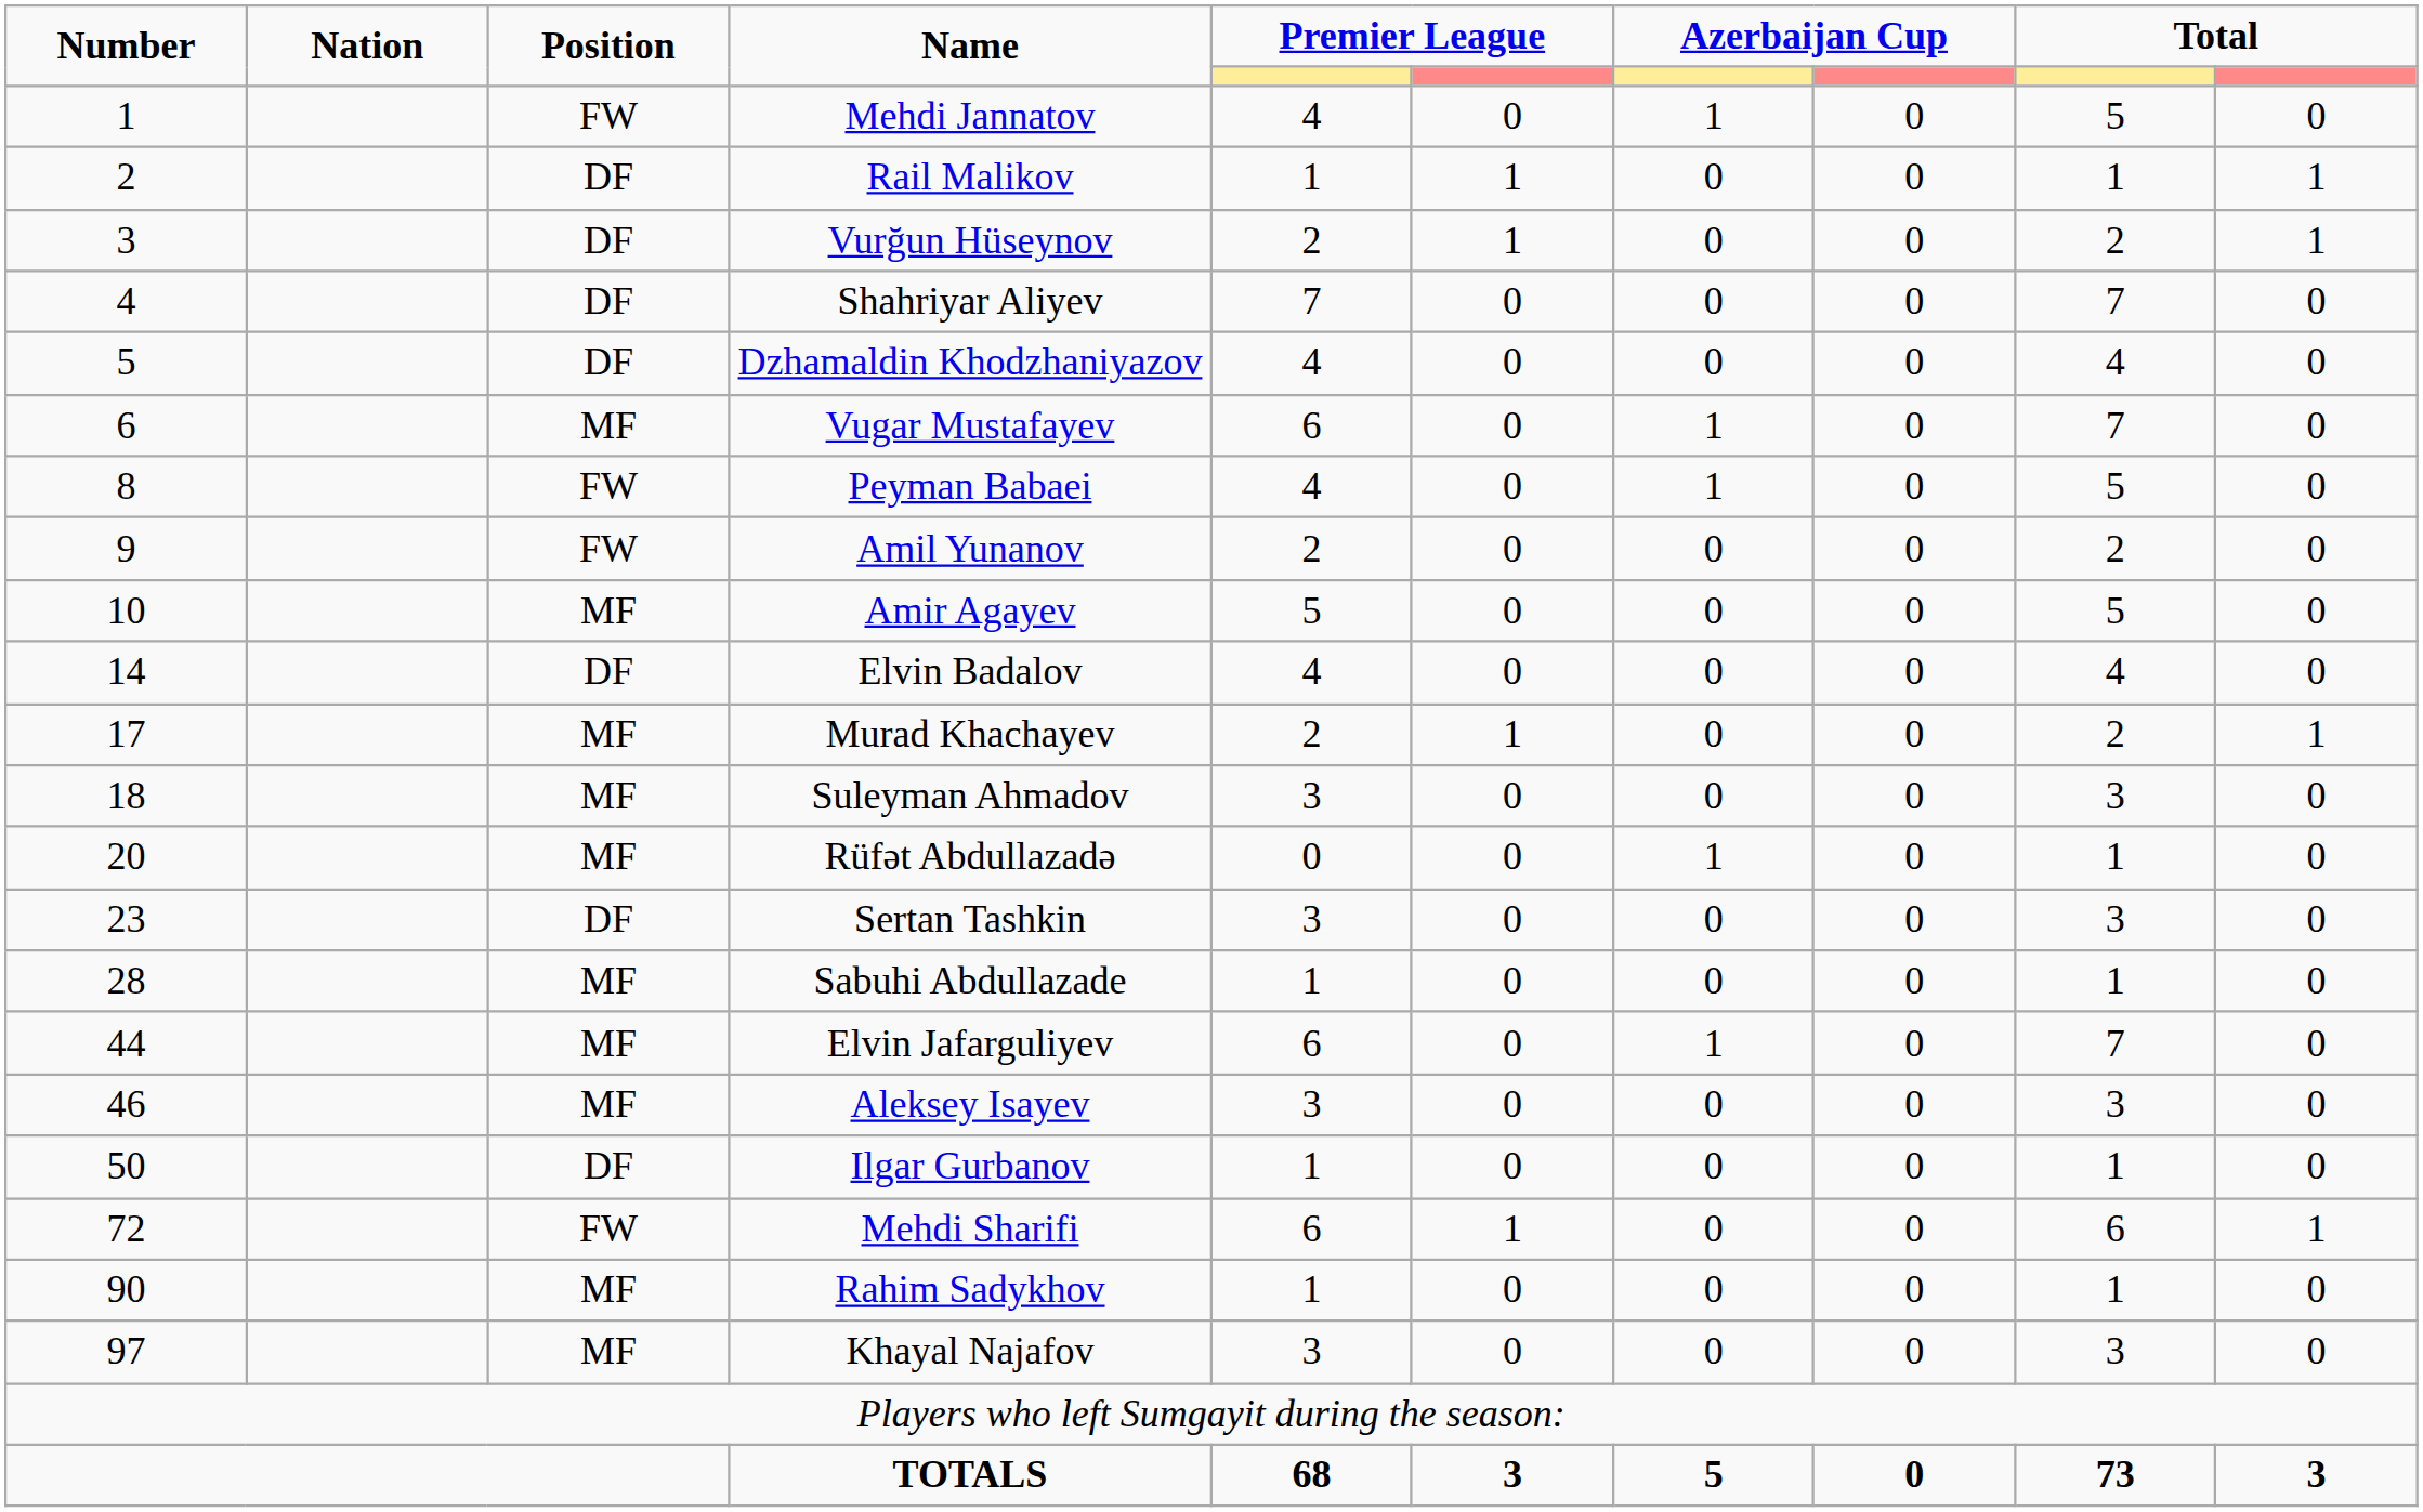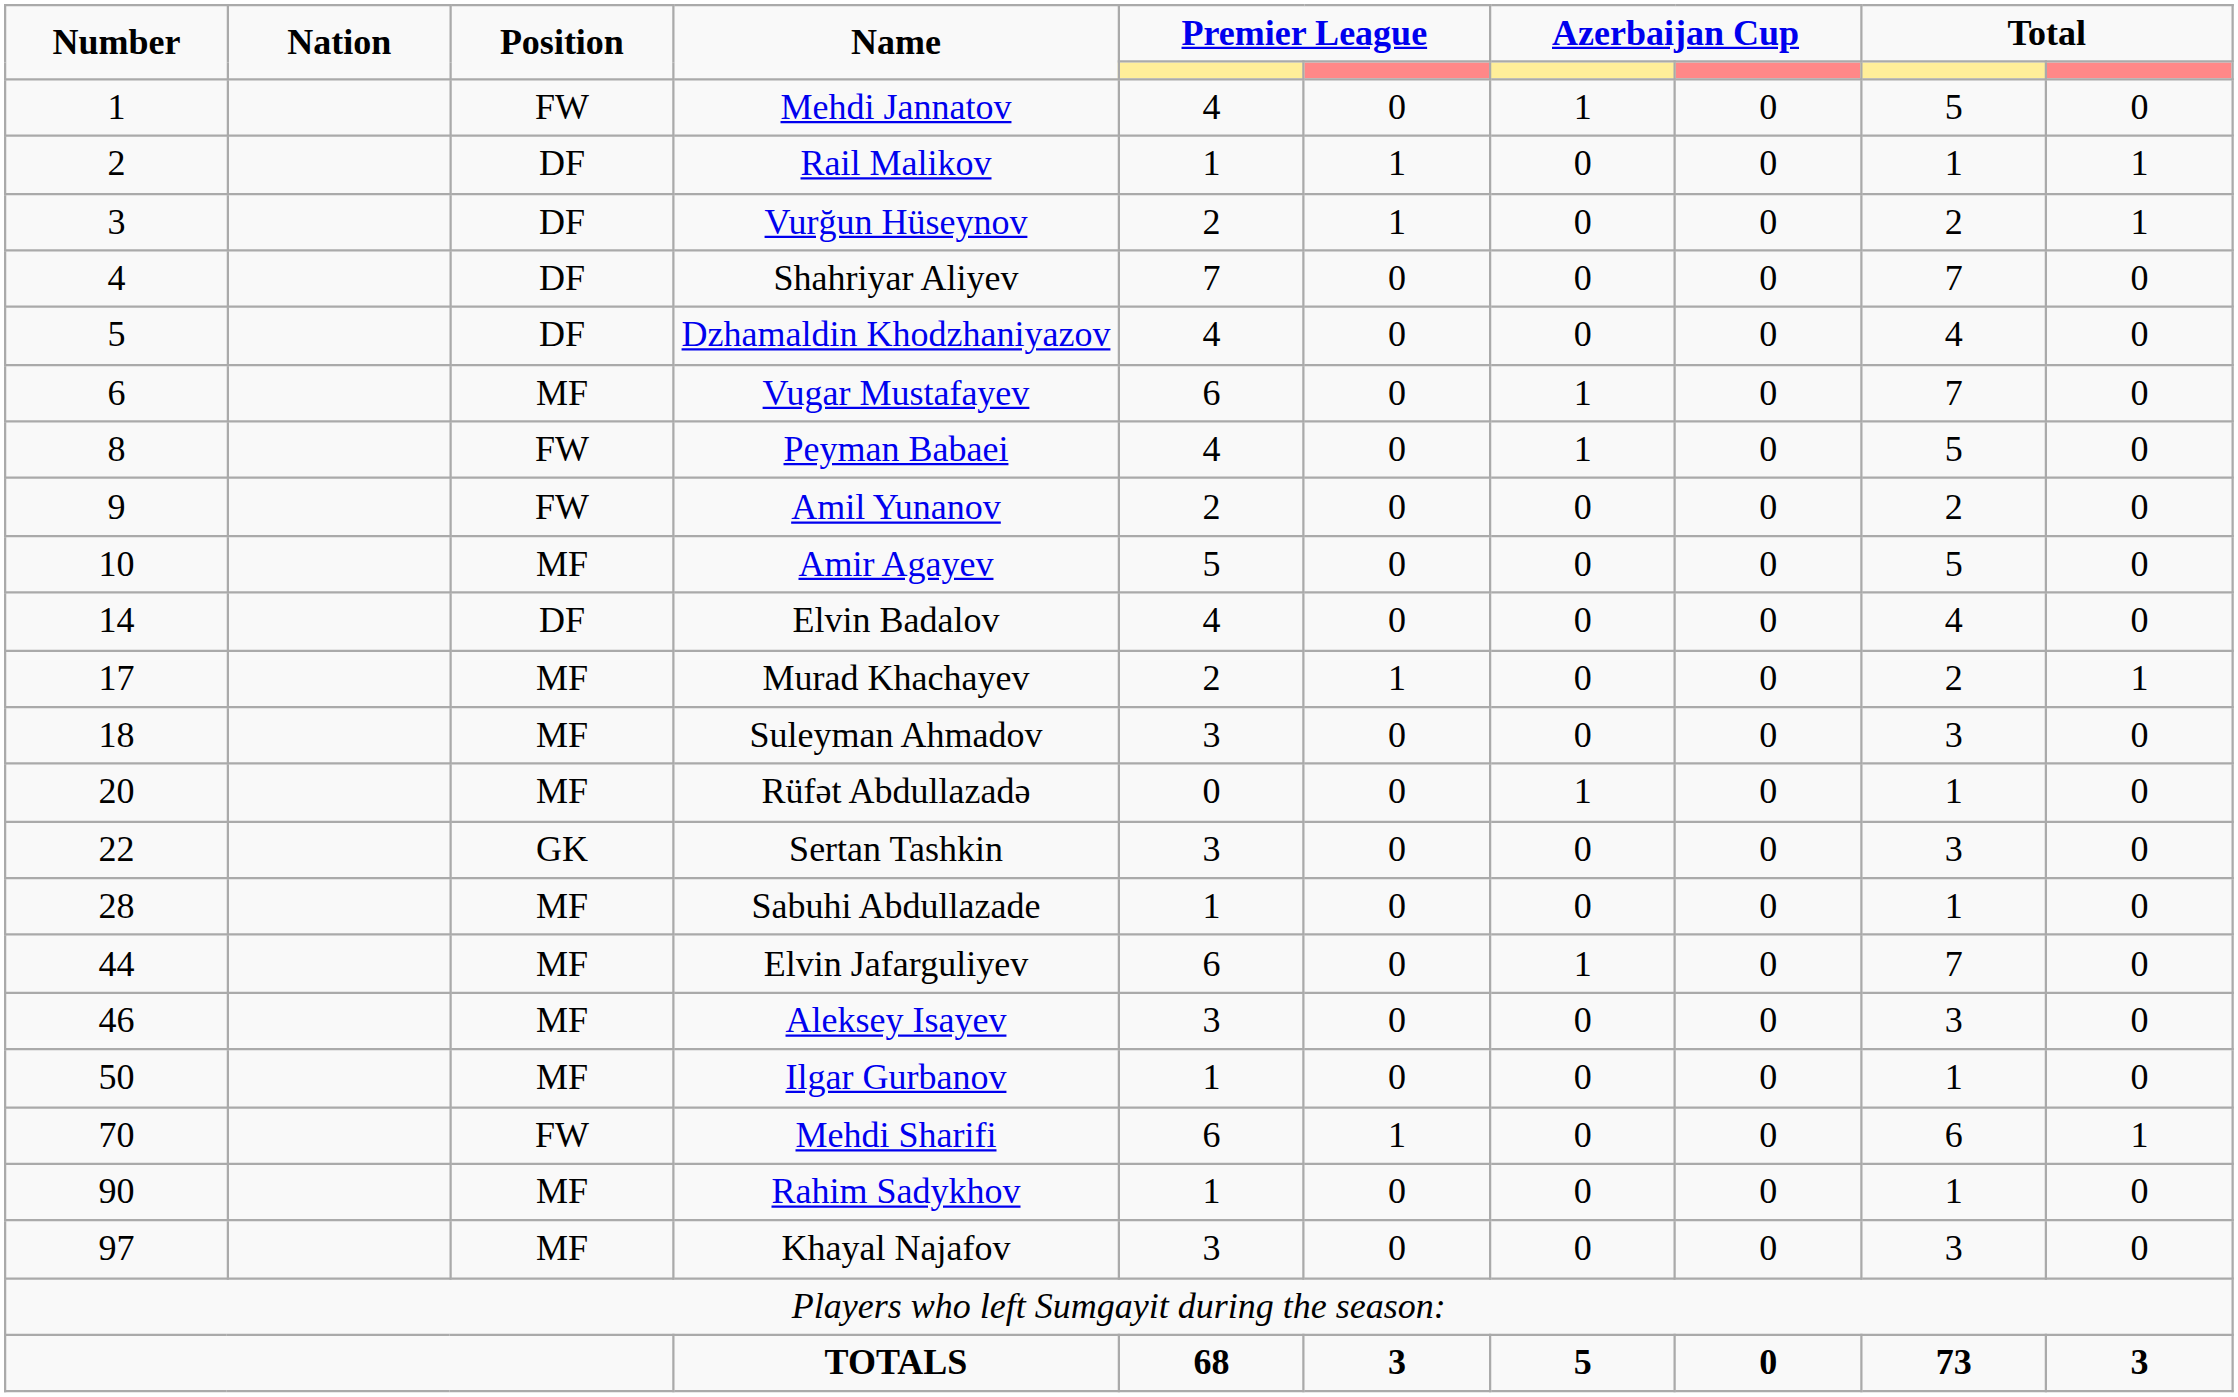 <table class="wikitable" style="font-size: 100%; text-align: center;">
 <tr>
 <td rowspan="2" width="10%" align="center"><strong>Number</strong></td>
 <td rowspan="2" width="10%" align="center"><strong>Nation</strong></td>
 <td rowspan="2" width="10%" align="center"><strong>Position</strong></td>
 <td rowspan="2" width="20%" align="center"><strong>Name</strong></td>
 <td colspan="2" align="center"><strong><a href='#'>Premier League</a></strong></td>
 <td colspan="2" align="center"><strong><a href='#'>Azerbaijan Cup</a></strong></td>
 <td colspan="2" align="center"><strong>Total</strong></td>
 </tr>
 <tr>
 <th width=60 style="background: #FFEE99"></th>
 <th width=60 style="background: #FF8888"></th>
 <th width=60 style="background: #FFEE99"></th>
 <th width=60 style="background: #FF8888"></th>
 <th width=60 style="background: #FFEE99"></th>
 <th width=60 style="background: #FF8888"></th>
 </tr>
 <tr>
 <td>1</td>
 <td></td>
 <td>FW</td>
 <td><a href='#'>Mehdi Jannatov</a></td>
 <td>4</td>
 <td>0</td>
 <td>1</td>
 <td>0</td>
 <td>5</td>
 <td>0</td>
 </tr>
 <tr>
 <td>2</td>
 <td></td>
 <td>DF</td>
 <td><a href='#'>Rail Malikov</a></td>
 <td>1</td>
 <td>1</td>
 <td>0</td>
 <td>0</td>
 <td>1</td>
 <td>1</td>
 </tr>
 <tr>
 <td>3</td>
 <td></td>
 <td>DF</td>
 <td><a href='#'>Vurğun Hüseynov</a></td>
 <td>2</td>
 <td>1</td>
 <td>0</td>
 <td>0</td>
 <td>2</td>
 <td>1</td>
 </tr>
 <tr>
 <td>4</td>
 <td></td>
 <td>DF</td>
 <td>Shahriyar Aliyev</td>
 <td>7</td>
 <td>0</td>
 <td>0</td>
 <td>0</td>
 <td>7</td>
 <td>0</td>
 </tr>
 <tr>
 <td>5</td>
 <td></td>
 <td>DF</td>
 <td><a href='#'>Dzhamaldin Khodzhaniyazov</a></td>
 <td>4</td>
 <td>0</td>
 <td>0</td>
 <td>0</td>
 <td>4</td>
 <td>0</td>
 </tr>
 <tr>
 <td>6</td>
 <td></td>
 <td>MF</td>
 <td><a href='#'>Vugar Mustafayev</a></td>
 <td>6</td>
 <td>0</td>
 <td>1</td>
 <td>0</td>
 <td>7</td>
 <td>0</td>
 </tr>
 <tr>
 <td>8</td>
 <td></td>
 <td>FW</td>
 <td><a href='#'>Peyman Babaei</a></td>
 <td>4</td>
 <td>0</td>
 <td>1</td>
 <td>0</td>
 <td>5</td>
 <td>0</td>
 </tr>
 <tr>
 <td>9</td>
 <td></td>
 <td>FW</td>
 <td><a href='#'>Amil Yunanov</a></td>
 <td>2</td>
 <td>0</td>
 <td>0</td>
 <td>0</td>
 <td>2</td>
 <td>0</td>
 </tr>
 <tr>
 <td>10</td>
 <td></td>
 <td>MF</td>
 <td><a href='#'>Amir Agayev</a></td>
 <td>5</td>
 <td>0</td>
 <td>0</td>
 <td>0</td>
 <td>5</td>
 <td>0</td>
 </tr>
 <tr>
 <td>14</td>
 <td></td>
 <td>DF</td>
 <td>Elvin Badalov</td>
 <td>4</td>
 <td>0</td>
 <td>0</td>
 <td>0</td>
 <td>4</td>
 <td>0</td>
 </tr>
 <tr>
 <td>17</td>
 <td></td>
 <td>MF</td>
 <td>Murad Khachayev</td>
 <td>2</td>
 <td>1</td>
 <td>0</td>
 <td>0</td>
 <td>2</td>
 <td>1</td>
 </tr>
 <tr>
 <td>18</td>
 <td></td>
 <td>MF</td>
 <td>Suleyman Ahmadov</td>
 <td>3</td>
 <td>0</td>
 <td>0</td>
 <td>0</td>
 <td>3</td>
 <td>0</td>
 </tr>
 <tr>
 <td>20</td>
 <td></td>
 <td>MF</td>
 <td>Rüfət Abdullazadə</td>
 <td>0</td>
 <td>0</td>
 <td>1</td>
 <td>0</td>
 <td>1</td>
 <td>0</td>
 </tr>
 <tr>
-<td>23</td>
+<td>22</td>
 <td></td>
-<td>DF</td>
+<td>GK</td>
 <td>Sertan Tashkin</td>
 <td>3</td>
 <td>0</td>
 <td>0</td>
 <td>0</td>
 <td>3</td>
 <td>0</td>
 </tr>
 <tr>
 <td>28</td>
 <td></td>
 <td>MF</td>
 <td>Sabuhi Abdullazade</td>
 <td>1</td>
 <td>0</td>
 <td>0</td>
 <td>0</td>
 <td>1</td>
 <td>0</td>
 </tr>
 <tr>
 <td>44</td>
 <td></td>
 <td>MF</td>
 <td>Elvin Jafarguliyev</td>
 <td>6</td>
 <td>0</td>
 <td>1</td>
 <td>0</td>
 <td>7</td>
 <td>0</td>
 </tr>
 <tr>
 <td>46</td>
 <td></td>
 <td>MF</td>
 <td><a href='#'>Aleksey Isayev</a></td>
 <td>3</td>
 <td>0</td>
 <td>0</td>
 <td>0</td>
 <td>3</td>
 <td>0</td>
 </tr>
 <tr>
 <td>50</td>
 <td></td>
-<td>DF</td>
+<td>MF</td>
 <td><a href='#'>Ilgar Gurbanov</a></td>
 <td>1</td>
 <td>0</td>
 <td>0</td>
 <td>0</td>
 <td>1</td>
 <td>0</td>
 </tr>
 <tr>
-<td>72</td>
+<td>70</td>
 <td></td>
 <td>FW</td>
 <td><a href='#'>Mehdi Sharifi</a></td>
 <td>6</td>
 <td>1</td>
 <td>0</td>
 <td>0</td>
 <td>6</td>
 <td>1</td>
 </tr>
 <tr>
 <td>90</td>
 <td></td>
 <td>MF</td>
 <td><a href='#'>Rahim Sadykhov</a></td>
 <td>1</td>
 <td>0</td>
 <td>0</td>
 <td>0</td>
 <td>1</td>
 <td>0</td>
 </tr>
 <tr>
 <td>97</td>
 <td></td>
 <td>MF</td>
 <td>Khayal Najafov</td>
 <td>3</td>
 <td>0</td>
 <td>0</td>
 <td>0</td>
 <td>3</td>
 <td>0</td>
 </tr>
 <tr>
 <td colspan="14"><em>Players who left Sumgayit during the season:</em></td>
 </tr>
 <tr>
 <td colspan="3"></td>
 <td><strong>TOTALS</strong></td>
 <td><strong>68</strong></td>
 <td><strong>3</strong></td>
 <td><strong>5</strong></td>
 <td><strong>0</strong></td>
 <td><strong>73</strong></td>
 <td><strong>3</strong></td>
 </tr>
 </table>
